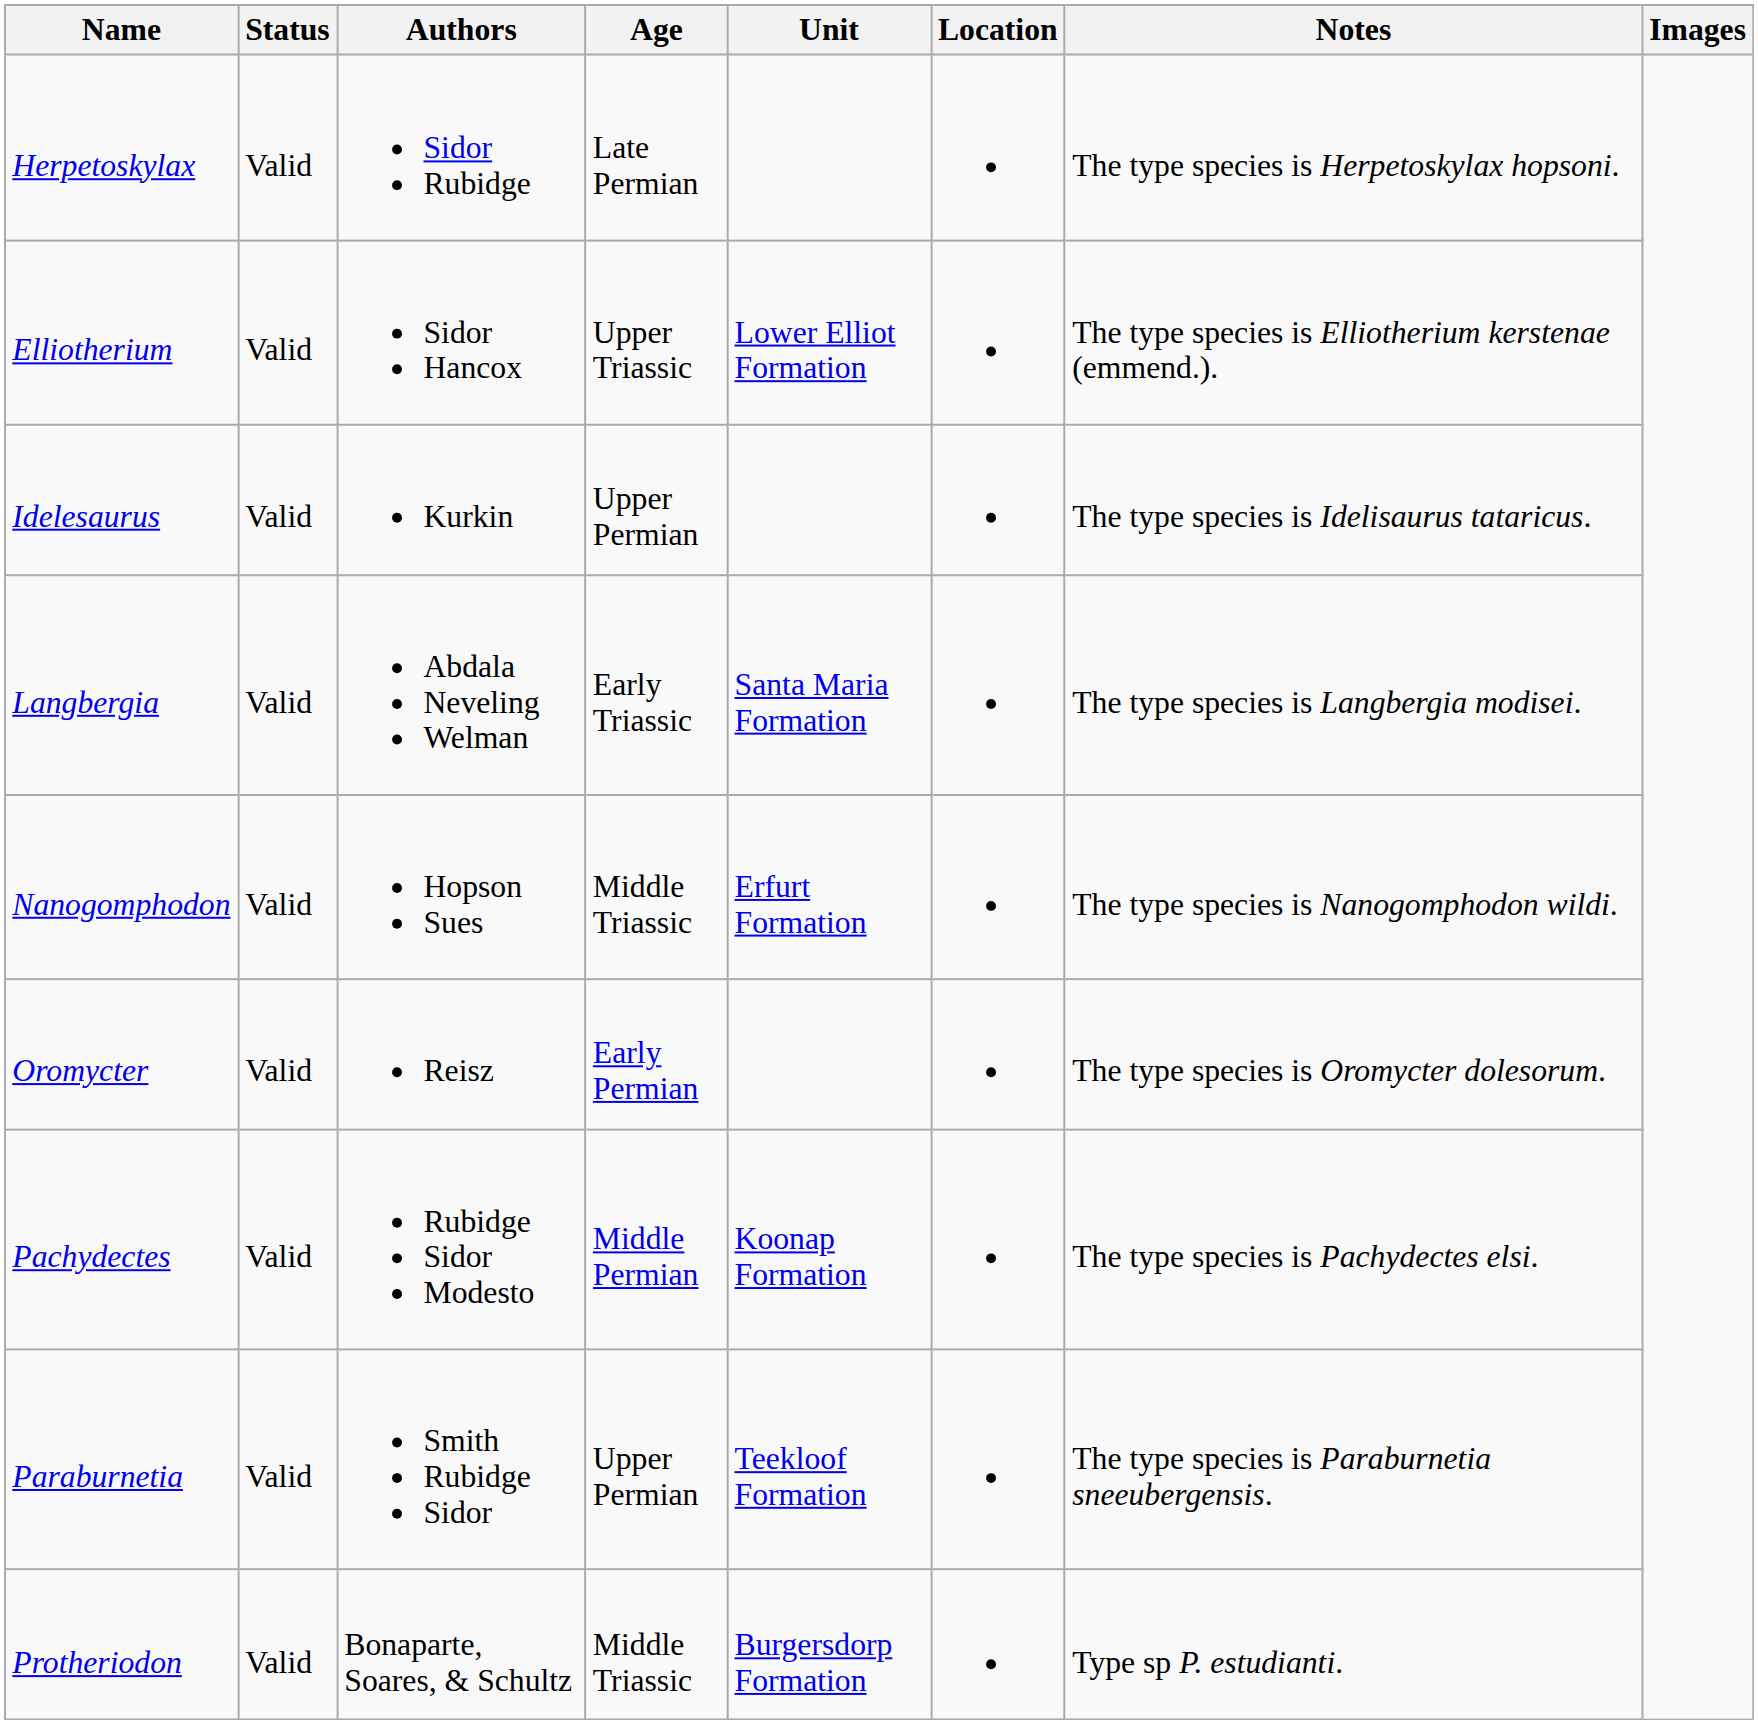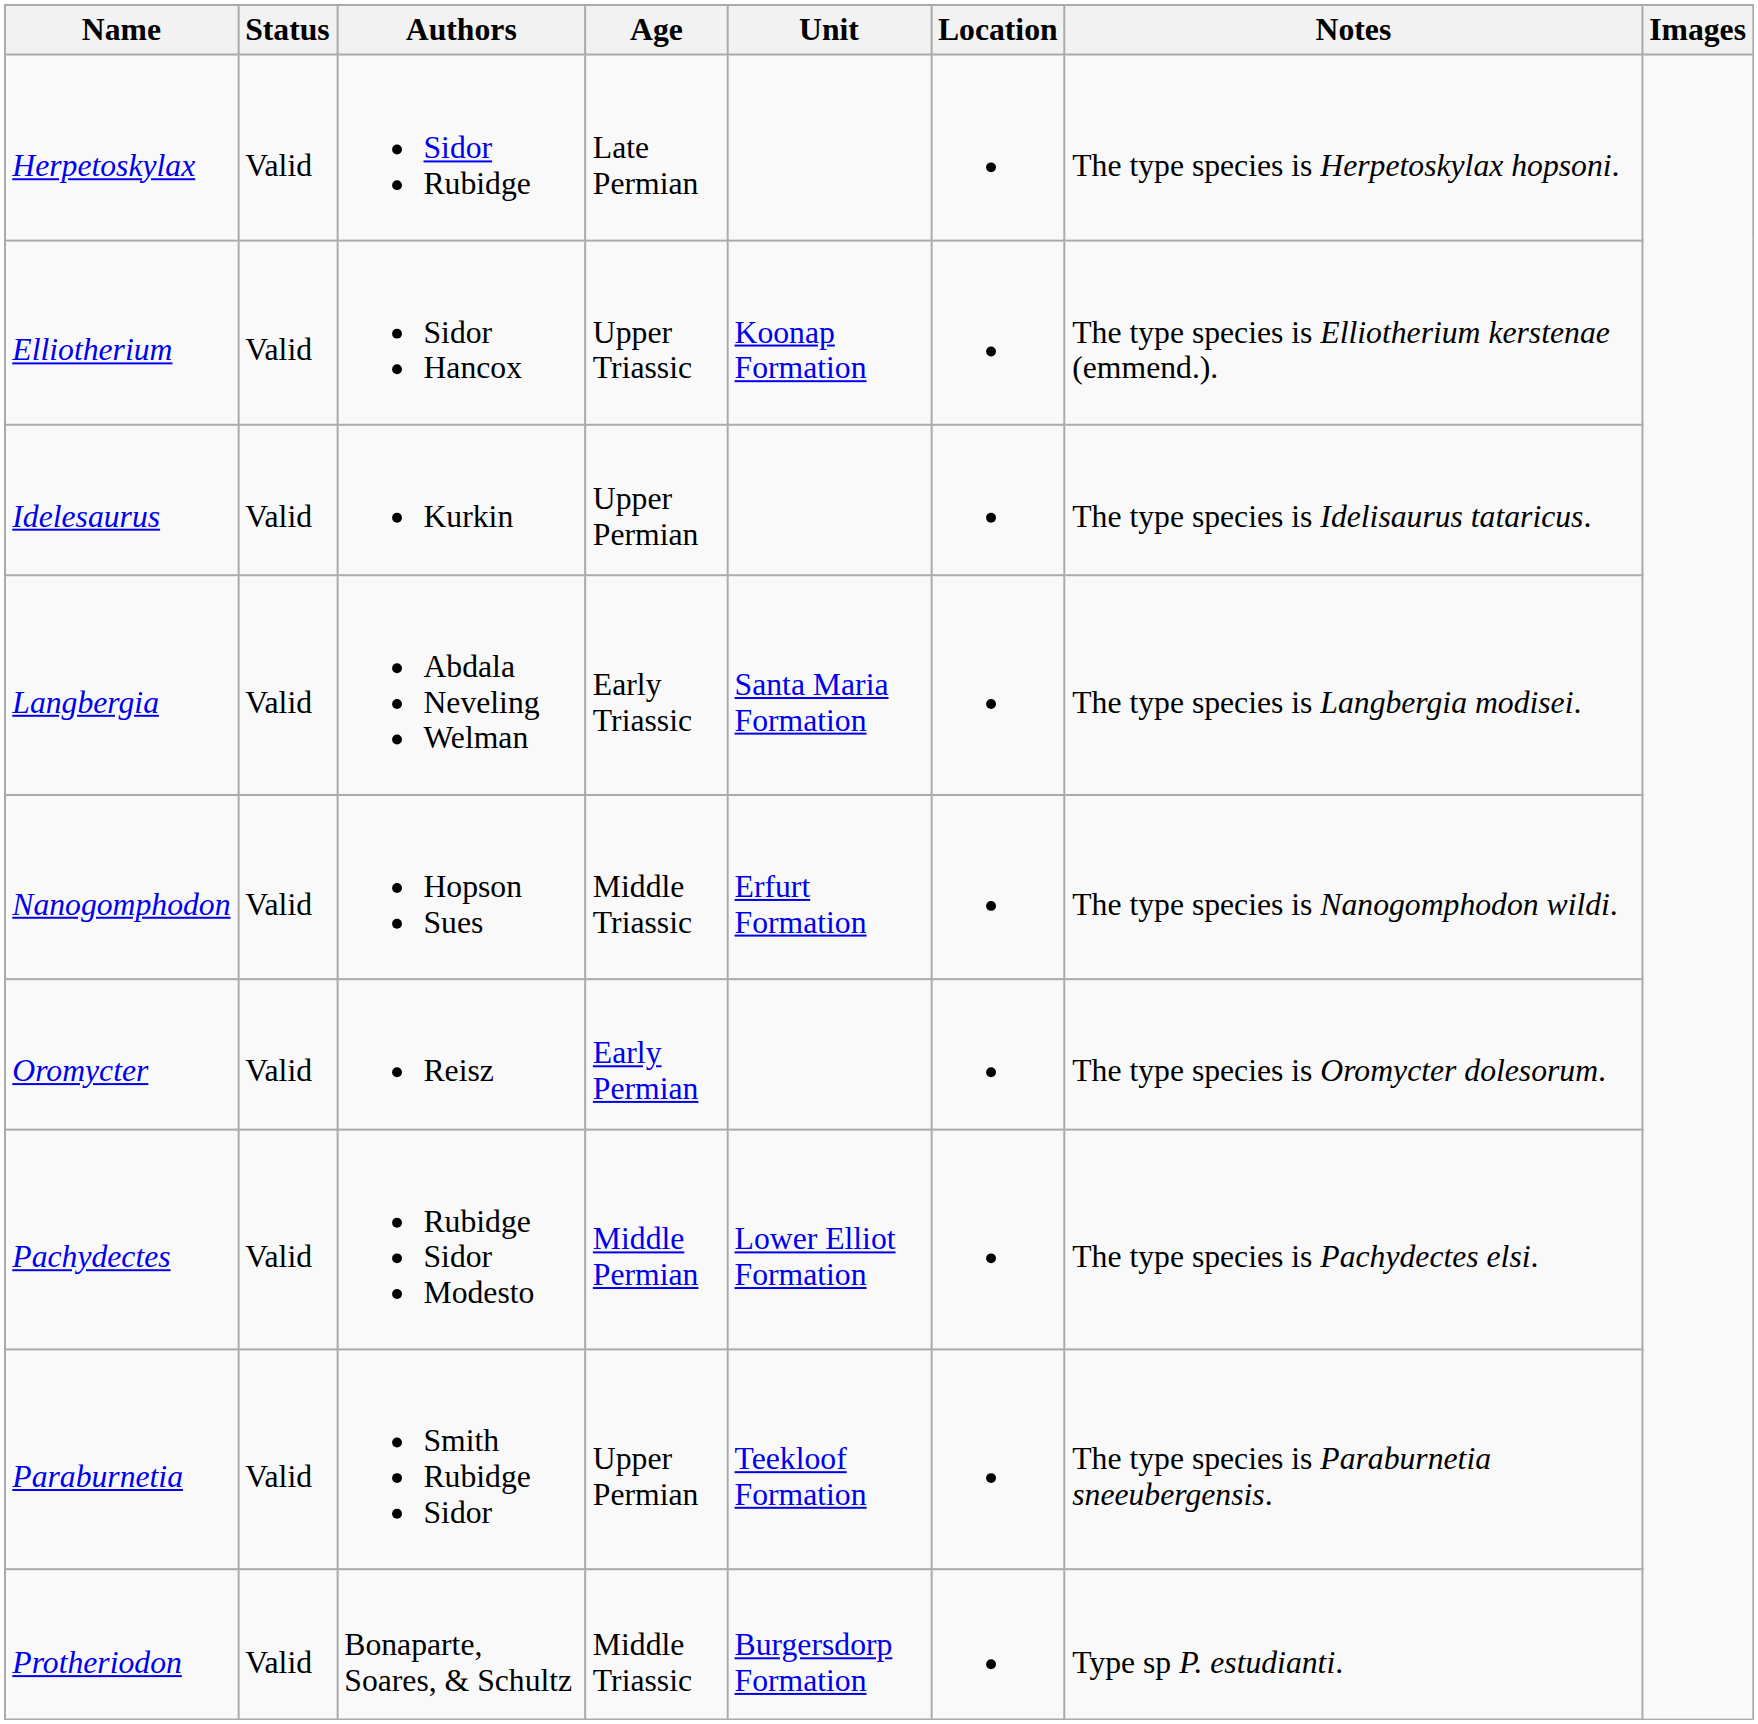 <table class="wikitable sortable" align="center" width="100%">
 <tr>
 <th>Name</th>
 <th>Status</th>
 <th>Authors</th>
 <th>Age</th>
 <th>Unit</th>
 <th>Location</th>
 <th width="33%" class="unsortable">Notes</th>
 <th class="unsortable">Images</th>
 </tr>
 <tr>
 <td><br><em><a href='#'>Herpetoskylax</a></em></td>
 <td><br>Valid</td>
 <td><br><ul><li><a href='#'>Sidor</a></li><li>Rubidge</li></ul></td>
 <td><br>Late Permian</td>
 <td></td>
 <td><br><ul><li></li></ul></td>
 <td><br>The type species is <em>Herpetoskylax hopsoni</em>.</td>
 <td rowspan="99"><br></td>
 </tr>
 <tr>
 <td><br><em><a href='#'>Elliotherium</a></em></td>
 <td><br>Valid</td>
 <td><br><ul><li>Sidor</li><li>Hancox</li></ul></td>
 <td><br>Upper Triassic</td>
-<td><br><a href='#'>Lower Elliot Formation</a></td>
+<td><br><a href='#'>Koonap Formation</a></td>
 <td><br><ul><li></li></ul></td>
 <td><br>The type species is <em>Elliotherium kerstenae</em> (emmend.).</td>
 </tr>
 <tr>
 <td><br><em><a href='#'>Idelesaurus</a></em></td>
 <td><br>Valid</td>
 <td><br><ul><li>Kurkin</li></ul></td>
 <td><br>Upper Permian</td>
 <td></td>
 <td><br><ul><li></li></ul></td>
 <td><br>The type species is <em>Idelisaurus tataricus</em>.</td>
 </tr>
 <tr>
 <td><br><em><a href='#'>Langbergia</a></em></td>
 <td><br>Valid</td>
 <td><br><ul><li>Abdala</li><li>Neveling</li><li>Welman</li></ul></td>
 <td><br>Early Triassic</td>
 <td><br><a href='#'>Santa Maria Formation</a></td>
 <td><br><ul><li></li></ul></td>
 <td><br>The type species is <em>Langbergia modisei</em>.</td>
 </tr>
 <tr>
 <td><br><em><a href='#'>Nanogomphodon</a></em></td>
 <td><br>Valid</td>
 <td><br><ul><li>Hopson</li><li>Sues</li></ul></td>
 <td><br>Middle Triassic</td>
 <td><br><a href='#'>Erfurt Formation</a></td>
 <td><br><ul><li></li></ul></td>
 <td><br>The type species is <em>Nanogomphodon wildi</em>.</td>
 </tr>
 <tr>
 <td><br><em><a href='#'>Oromycter</a></em></td>
 <td><br>Valid</td>
 <td><br><ul><li>Reisz</li></ul></td>
 <td><br><a href='#'>Early Permian</a></td>
 <td></td>
 <td><br><ul><li></li></ul></td>
 <td><br>The type species is <em>Oromycter dolesorum</em>.</td>
 </tr>
 <tr>
 <td><br><em><a href='#'>Pachydectes</a></em></td>
 <td><br>Valid</td>
 <td><br><ul><li>Rubidge</li><li>Sidor</li><li>Modesto</li></ul></td>
 <td><br><a href='#'>Middle Permian</a></td>
-<td><br><a href='#'>Koonap Formation</a></td>
+<td><br><a href='#'>Lower Elliot Formation</a></td>
 <td><br><ul><li></li></ul></td>
 <td><br>The type species is <em>Pachydectes elsi</em>.</td>
 </tr>
 <tr>
 <td><br><em><a href='#'>Paraburnetia</a></em></td>
 <td><br>Valid</td>
 <td><br><ul><li>Smith</li><li>Rubidge</li><li>Sidor</li></ul></td>
 <td><br>Upper Permian</td>
 <td><br><a href='#'>Teekloof Formation</a></td>
 <td><br><ul><li></li></ul></td>
 <td><br>The type species is <em>Paraburnetia sneeubergensis</em>.</td>
 </tr>
 <tr>
 <td><br><em><a href='#'>Protheriodon</a></em></td>
 <td><br>Valid</td>
 <td><br>Bonaparte, Soares, & Schultz</td>
 <td><br>Middle Triassic</td>
 <td><br><a href='#'>Burgersdorp Formation</a></td>
 <td><br><ul><li></li></ul></td>
 <td><br>Type sp <em>P. estudianti</em>.</td>
 </tr>
 <tr>
 </tr>
 </table>
